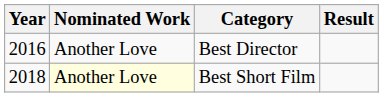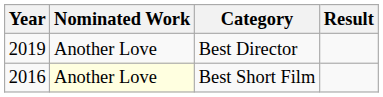 <table class="wikitable">
 <tr>
 <th>Year</th>
 <th>Nominated Work</th>
 <th>Category</th>
 <th>Result</th>
 </tr>
 <tr>
-<td>2016</td>
+<td>2019</td>
 <td>Another Love</td>
 <td>Best Director</td>
 <td></td>
 </tr>
 <tr>
-<td>2018</td>
+<td>2016</td>
 <td style="background: lightyellow;">Another Love</td>
 <td>Best Short Film</td>
 <td></td>
 </tr>
 </table>
